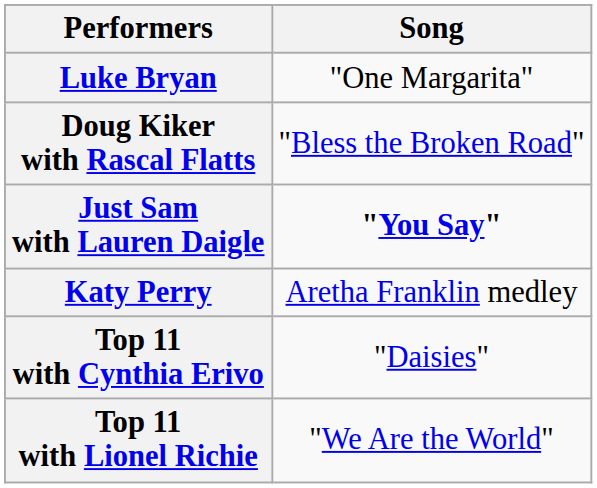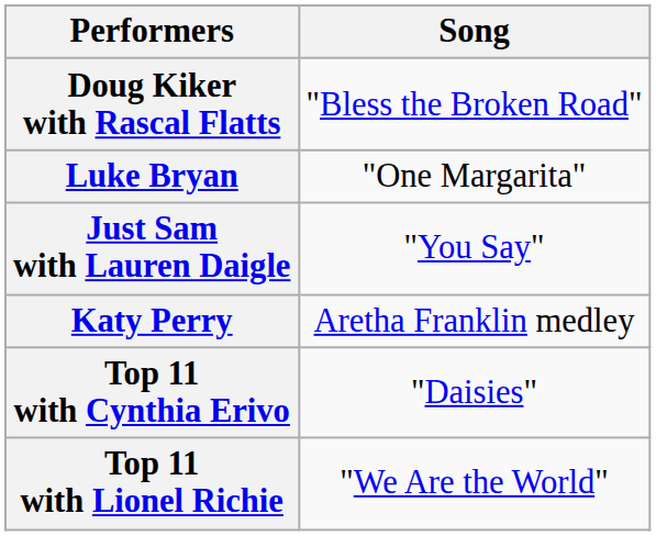 <table class="wikitable unsortable" style="text-align:center;">
 <tr>
 <th scope="col">Performers</th>
 <th scope="col">Song</th>
 </tr>
 <tr>
+<th scope="row">Doug Kiker<br>with <a href='#'>Rascal Flatts</a></th>
+<td>"<a href='#'>Bless the Broken Road</a>"</td>
+</tr>
+<tr>
 <th scope="row"><a href='#'>Luke Bryan</a></th>
 <td>"One Margarita"</td>
 </tr>
 <tr>
-<th scope="row">Doug Kiker<br>with <a href='#'>Rascal Flatts</a></th>
-<td>"<a href='#'>Bless the Broken Road</a>"</td>
-</tr>
-<tr>
 <th scope="row"><a href='#'>Just Sam</a><br>with <a href='#'>Lauren Daigle</a></th>
-<td><strong>"<a href='#'>You Say</a>"</strong></td>
+<td>"<a href='#'>You Say</a>"</td>
 </tr>
 <tr>
 <th scope="row"><a href='#'>Katy Perry</a></th>
 <td><a href='#'>Aretha Franklin</a> medley</td>
 </tr>
 <tr>
 <th scope="row">Top 11<br>with <a href='#'>Cynthia Erivo</a></th>
 <td>"<a href='#'>Daisies</a>"</td>
 </tr>
 <tr>
 <th scope="row">Top 11<br>with <a href='#'>Lionel Richie</a></th>
 <td>"<a href='#'>We Are the World</a>"</td>
 </tr>
 </table>
